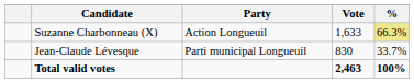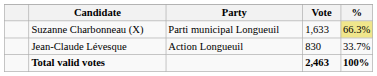 <table class="wikitable">
 <tr>
 </tr>
 <tr>
 <th bgcolor="#DDDDFF" width="30px"></th>
 <th bgcolor="#DDDDFF" width="200px">Candidate</th>
 <th bgcolor="#DDDDFF" width="200px">Party</th>
 <th bgcolor="#DDDDFF" width="50px">Vote</th>
 <th bgcolor="#DDDDFF" width="30px">%</th>
 </tr>
 <tr>
 <td> </td>
 <td>Suzanne Charbonneau (X)</td>
-<td>Action Longueuil</td>
+<td>Parti municipal Longueuil</td>
 <td>1,633</td>
 <td style="background: khaki;">66.3%</td>
 </tr>
 <tr>
 <td> </td>
 <td>Jean-Claude Lévesque</td>
-<td>Parti municipal Longueuil</td>
+<td>Action Longueuil</td>
 <td>830</td>
 <td>33.7%</td>
 </tr>
 <tr>
 <td> </td>
 <td><strong>Total valid votes</strong></td>
 <td></td>
 <td><strong>2,463</strong></td>
 <td><strong>100%</strong></td>
 </tr>
 </table>
